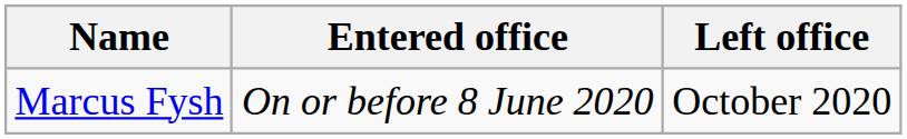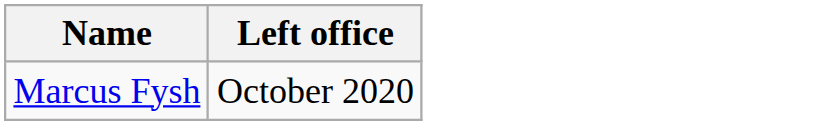 <table class="wikitable" style="text-align:left">
 <tr>
 <th>Name</th>
-<th>Entered office</th>
 <th>Left office</th>
 </tr>
 <tr>
 <td><a href='#'>Marcus Fysh</a></td>
-<td><em>On or before 8 June 2020</em></td>
 <td>October 2020</td>
 </tr>
 </table>
